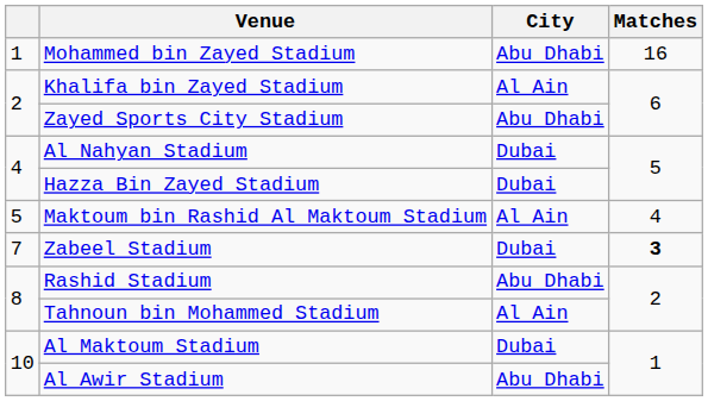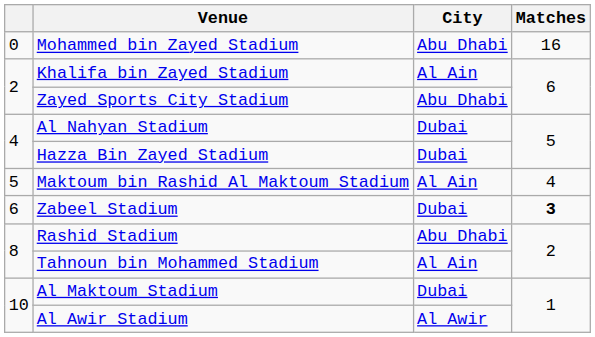 <table class="wikitable">
 <tr>
 <th></th>
 <th>Venue</th>
 <th>City</th>
 <th>Matches</th>
 </tr>
 <tr>
-<td>1</td>
+<td>0</td>
 <td><a href='#'>Mohammed bin Zayed Stadium</a></td>
 <td> <a href='#'>Abu Dhabi</a></td>
 <td align="center">16</td>
 </tr>
 <tr>
 <td rowspan=2>2</td>
 <td><a href='#'>Khalifa bin Zayed Stadium</a></td>
 <td> <a href='#'>Al Ain</a></td>
 <td align="center" rowspan=2>6</td>
 </tr>
 <tr>
 <td><a href='#'>Zayed Sports City Stadium</a></td>
 <td> <a href='#'>Abu Dhabi</a></td>
 </tr>
 <tr>
 <td rowspan=2>4</td>
 <td><a href='#'>Al Nahyan Stadium</a></td>
 <td> <a href='#'>Dubai</a></td>
 <td align="center" rowspan=2>5</td>
 </tr>
 <tr>
 <td><a href='#'>Hazza Bin Zayed Stadium</a></td>
 <td> <a href='#'>Dubai</a></td>
 </tr>
 <tr>
 <td>5</td>
 <td><a href='#'>Maktoum bin Rashid Al Maktoum Stadium</a></td>
 <td> <a href='#'>Al Ain</a></td>
 <td align="center"3>4</td>
 </tr>
 <tr>
-<td>7</td>
+<td>6</td>
 <td><a href='#'>Zabeel Stadium</a></td>
 <td> <a href='#'>Dubai</a></td>
 <td align="center"><strong>3</strong></td>
 </tr>
 <tr>
 <td rowspan=2>8</td>
 <td><a href='#'>Rashid Stadium</a></td>
 <td> <a href='#'>Abu Dhabi</a></td>
 <td align="center" rowspan=2>2</td>
 </tr>
 <tr>
 <td><a href='#'>Tahnoun bin Mohammed Stadium</a></td>
 <td> <a href='#'>Al Ain</a></td>
 </tr>
 <tr>
 <td rowspan=2>10</td>
 <td><a href='#'>Al Maktoum Stadium</a></td>
 <td> <a href='#'>Dubai</a></td>
 <td align="center" rowspan=2>1</td>
 </tr>
 <tr>
 <td><a href='#'>Al Awir Stadium</a></td>
-<td> <a href='#'>Abu Dhabi</a></td>
+<td> <a href='#'>Al Awir</a></td>
 </tr>
 </table>
